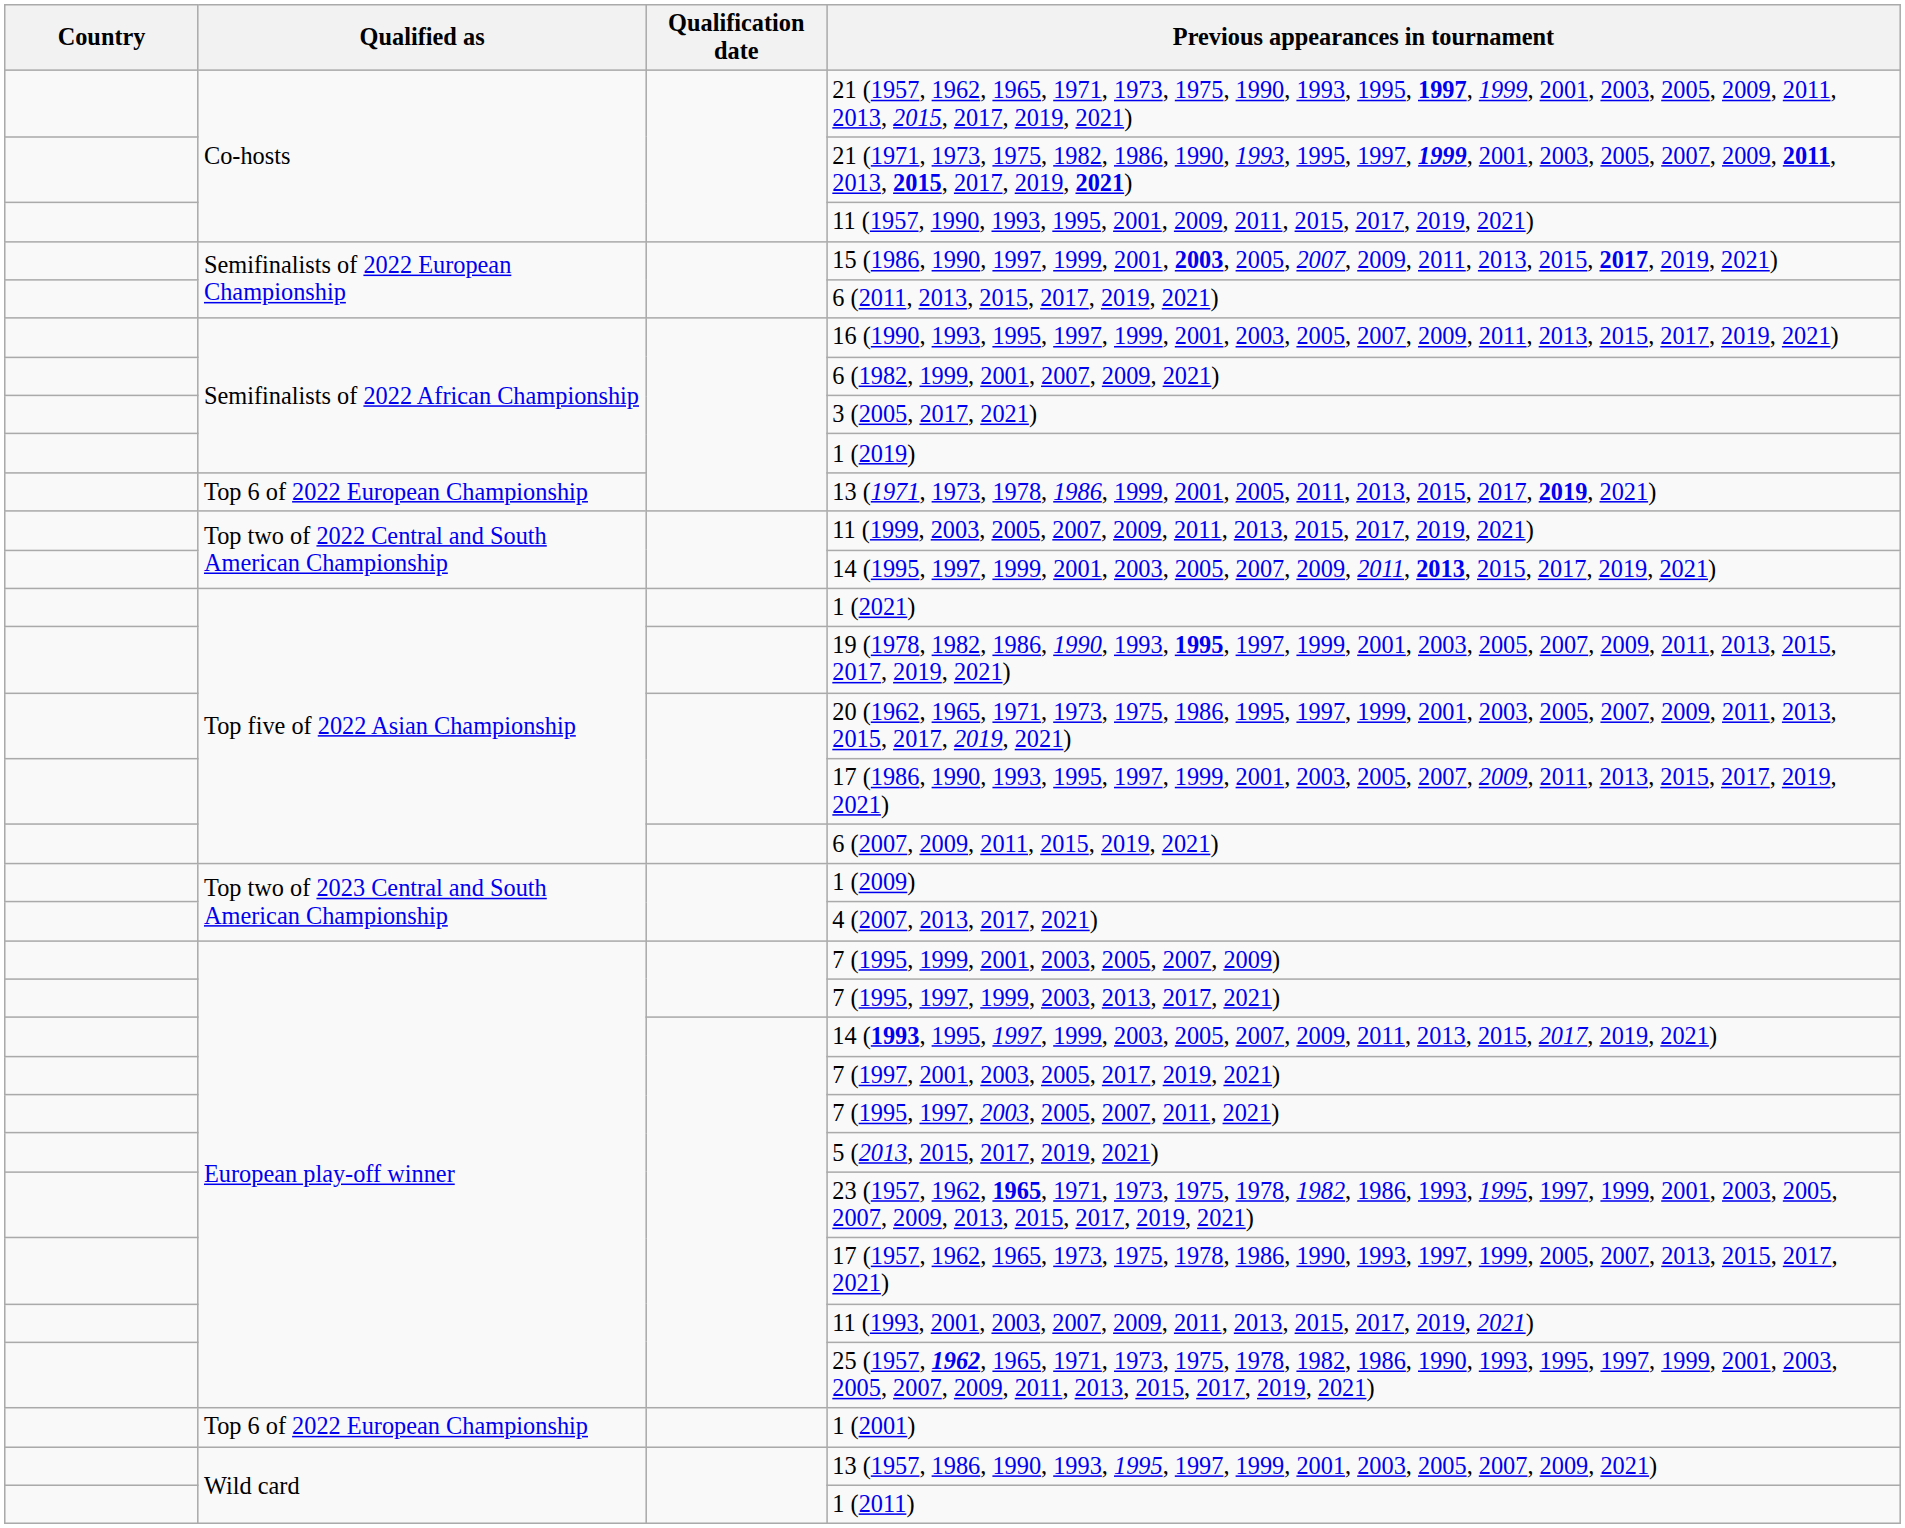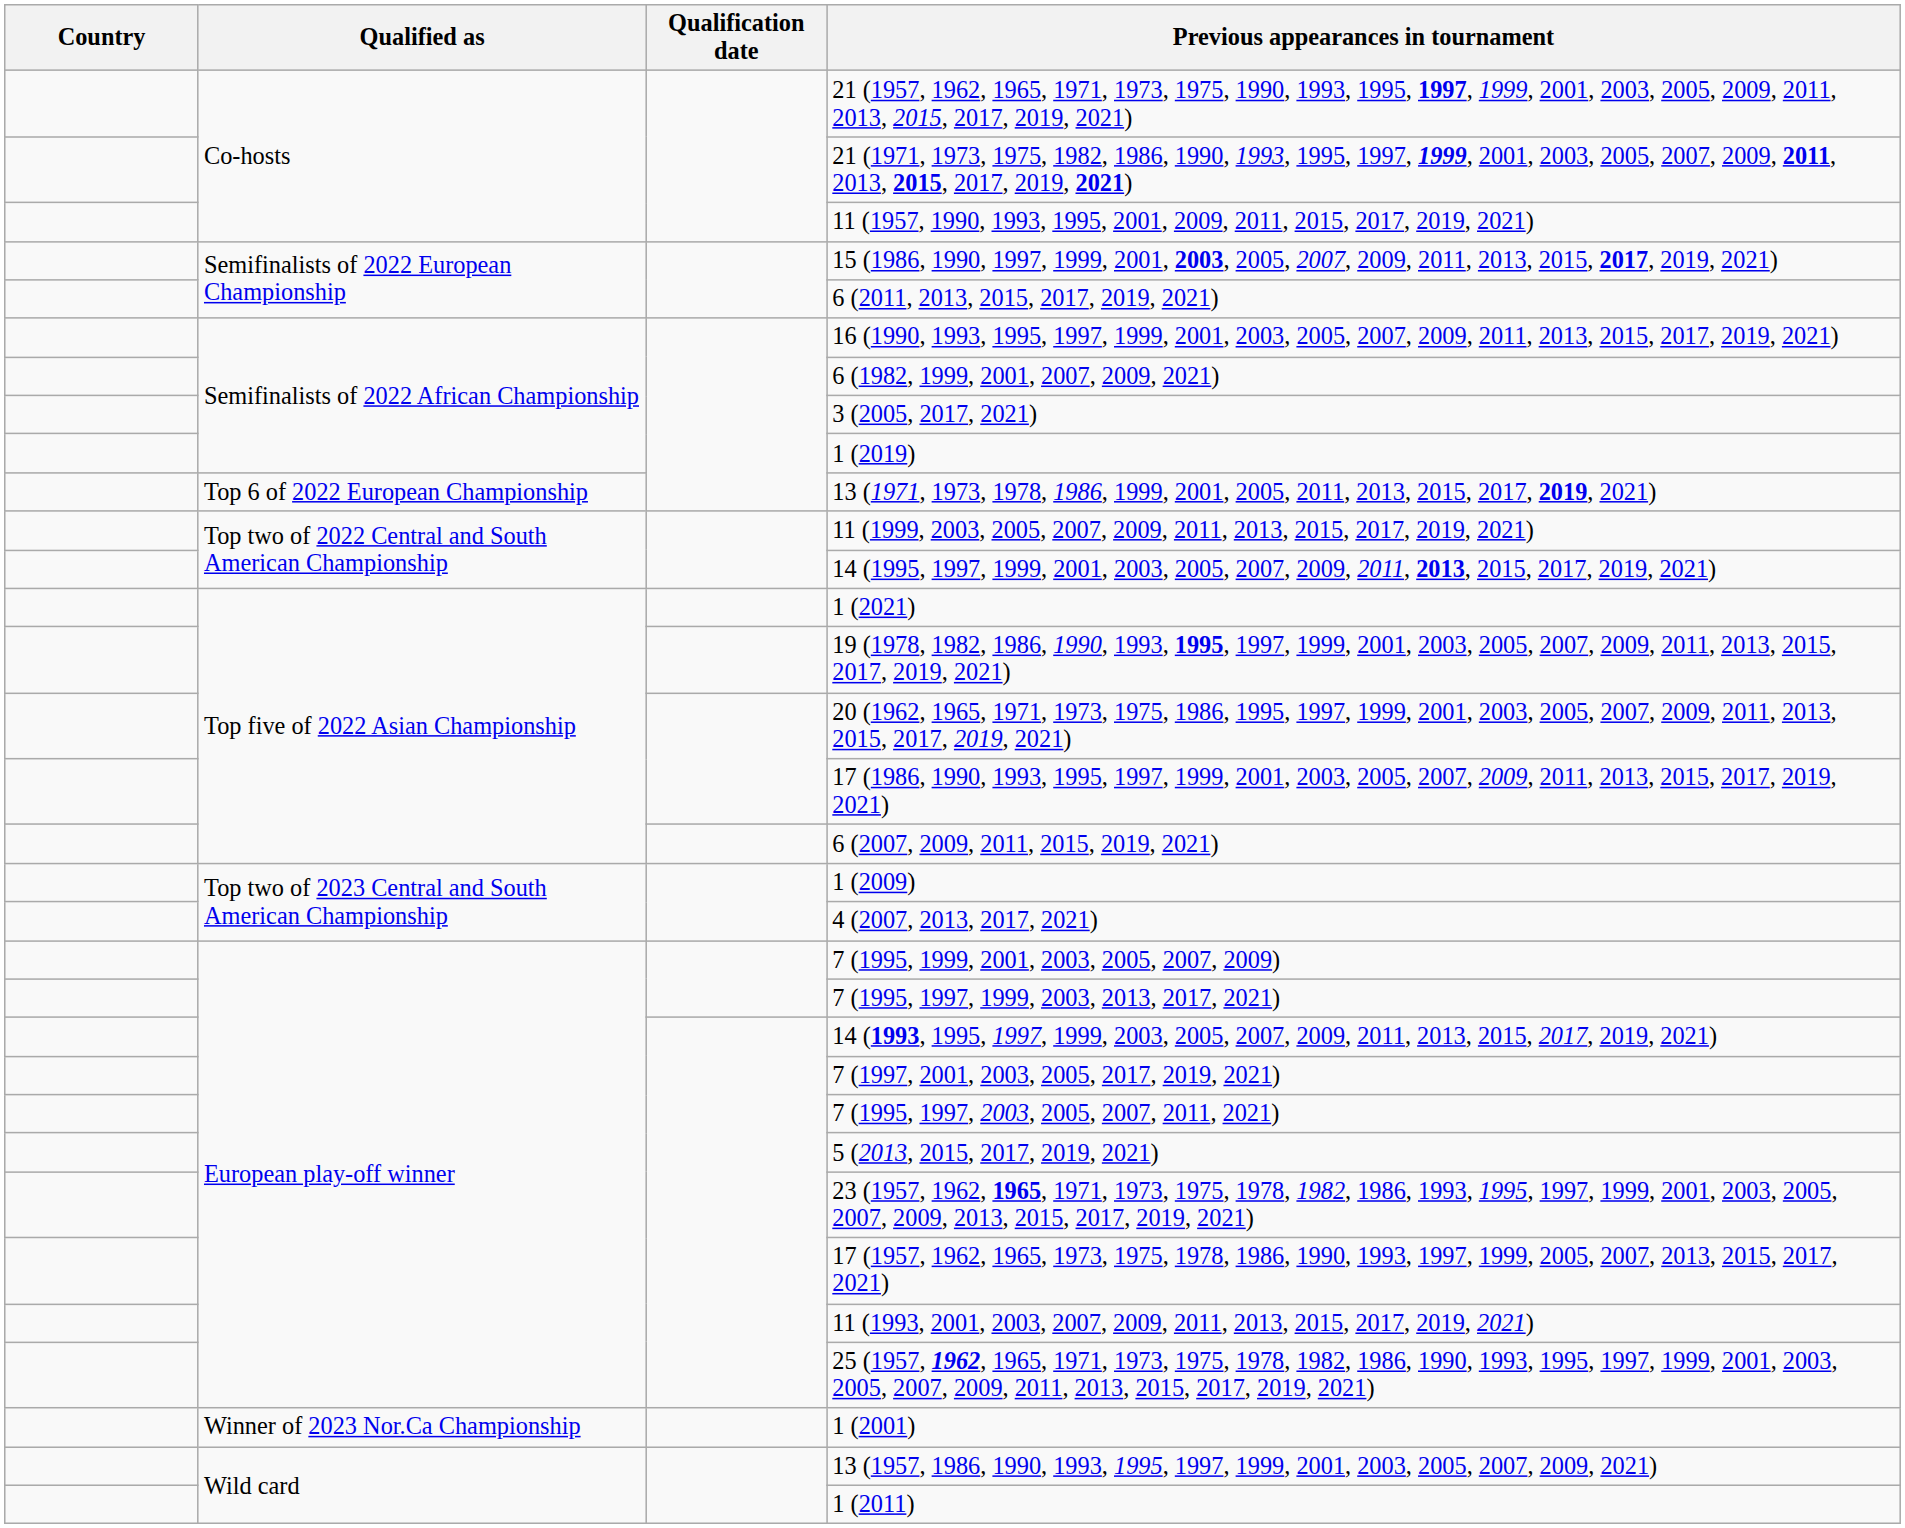 <table class="wikitable sortable">
 <tr>
 <th style="width: 120px;">Country</th>
 <th class="unsortable">Qualified as</th>
 <th>Qualification date</th>
 <th class="unsortable">Previous appearances in tournament</th>
 </tr>
 <tr>
 <td></td>
 <td rowspan="3">Co-hosts</td>
 <td rowspan="3"></td>
 <td>21 (<a href='#'>1957</a>, <a href='#'>1962</a>, <a href='#'>1965</a>, <a href='#'>1971</a>, <a href='#'>1973</a>, <a href='#'>1975</a>, <a href='#'>1990</a>, <a href='#'>1993</a>, <a href='#'>1995</a>, <strong><a href='#'>1997</a></strong>, <em><a href='#'>1999</a></em>, <a href='#'>2001</a>, <a href='#'>2003</a>, <a href='#'>2005</a>, <a href='#'>2009</a>, <a href='#'>2011</a>, <a href='#'>2013</a>, <em><a href='#'>2015</a></em>, <a href='#'>2017</a>, <a href='#'>2019</a>, <a href='#'>2021</a>)</td>
 </tr>
 <tr>
 <td></td>
 <td>21 (<a href='#'>1971</a>, <a href='#'>1973</a>, <a href='#'>1975</a>, <a href='#'>1982</a>, <a href='#'>1986</a>, <a href='#'>1990</a>, <em><a href='#'>1993</a></em>, <a href='#'>1995</a>, <a href='#'>1997</a>, <strong><em><a href='#'>1999</a></em></strong>, <a href='#'>2001</a>, <a href='#'>2003</a>, <a href='#'>2005</a>, <a href='#'>2007</a>, <a href='#'>2009</a>, <strong><a href='#'>2011</a></strong>, <a href='#'>2013</a>, <strong><a href='#'>2015</a></strong>, <a href='#'>2017</a>, <a href='#'>2019</a>, <strong><a href='#'>2021</a></strong>)</td>
 </tr>
 <tr>
 <td></td>
 <td>11 (<a href='#'>1957</a>, <a href='#'>1990</a>, <a href='#'>1993</a>, <a href='#'>1995</a>, <a href='#'>2001</a>, <a href='#'>2009</a>, <a href='#'>2011</a>, <a href='#'>2015</a>, <a href='#'>2017</a>, <a href='#'>2019</a>, <a href='#'>2021</a>)</td>
 </tr>
 <tr>
 <td></td>
 <td rowspan="2">Semifinalists of <a href='#'>2022 European Championship</a></td>
 <td rowspan="2"></td>
 <td>15 (<a href='#'>1986</a>, <a href='#'>1990</a>, <a href='#'>1997</a>, <a href='#'>1999</a>, <a href='#'>2001</a>, <strong><a href='#'>2003</a></strong>, <a href='#'>2005</a>, <em><a href='#'>2007</a></em>, <a href='#'>2009</a>, <a href='#'>2011</a>, <a href='#'>2013</a>, <a href='#'>2015</a>, <strong><a href='#'>2017</a></strong>, <a href='#'>2019</a>, <a href='#'>2021</a>)</td>
 </tr>
 <tr>
 <td></td>
 <td>6 (<a href='#'>2011</a>, <a href='#'>2013</a>, <a href='#'>2015</a>, <a href='#'>2017</a>, <a href='#'>2019</a>, <a href='#'>2021</a>)</td>
 </tr>
 <tr>
 <td></td>
 <td rowspan="4">Semifinalists of <a href='#'>2022 African Championship</a></td>
 <td rowspan="5"></td>
 <td>16 (<a href='#'>1990</a>, <a href='#'>1993</a>, <a href='#'>1995</a>, <a href='#'>1997</a>, <a href='#'>1999</a>, <a href='#'>2001</a>, <a href='#'>2003</a>, <a href='#'>2005</a>, <a href='#'>2007</a>, <a href='#'>2009</a>, <a href='#'>2011</a>, <a href='#'>2013</a>, <a href='#'>2015</a>, <a href='#'>2017</a>, <a href='#'>2019</a>, <a href='#'>2021</a>)</td>
 </tr>
 <tr>
 <td></td>
 <td>6 (<a href='#'>1982</a>, <a href='#'>1999</a>, <a href='#'>2001</a>, <a href='#'>2007</a>, <a href='#'>2009</a>, <a href='#'>2021</a>)</td>
 </tr>
 <tr>
 <td></td>
 <td>3 (<a href='#'>2005</a>, <a href='#'>2017</a>, <a href='#'>2021</a>)</td>
 </tr>
 <tr>
 <td></td>
 <td>1 (<a href='#'>2019</a>)</td>
 </tr>
 <tr>
 <td></td>
 <td>Top 6 of <a href='#'>2022 European Championship</a></td>
 <td>13 (<em><a href='#'>1971</a></em>, <a href='#'>1973</a>, <a href='#'>1978</a>, <em><a href='#'>1986</a></em>, <a href='#'>1999</a>, <a href='#'>2001</a>, <a href='#'>2005</a>, <a href='#'>2011</a>, <a href='#'>2013</a>, <a href='#'>2015</a>, <a href='#'>2017</a>, <strong><a href='#'>2019</a></strong>, <a href='#'>2021</a>)</td>
 </tr>
 <tr>
 <td></td>
 <td rowspan="2">Top two of <a href='#'>2022 Central and South American Championship</a></td>
 <td rowspan="2"></td>
 <td>11 (<a href='#'>1999</a>, <a href='#'>2003</a>, <a href='#'>2005</a>, <a href='#'>2007</a>, <a href='#'>2009</a>, <a href='#'>2011</a>, <a href='#'>2013</a>, <a href='#'>2015</a>, <a href='#'>2017</a>, <a href='#'>2019</a>, <a href='#'>2021</a>)</td>
 </tr>
 <tr>
 <td></td>
 <td>14 (<a href='#'>1995</a>, <a href='#'>1997</a>, <a href='#'>1999</a>, <a href='#'>2001</a>, <a href='#'>2003</a>, <a href='#'>2005</a>, <a href='#'>2007</a>, <a href='#'>2009</a>, <em><a href='#'>2011</a></em>, <strong><a href='#'>2013</a></strong>, <a href='#'>2015</a>, <a href='#'>2017</a>, <a href='#'>2019</a>, <a href='#'>2021</a>)</td>
 </tr>
 <tr>
 <td></td>
 <td rowspan="5">Top five of <a href='#'>2022 Asian Championship</a></td>
 <td></td>
 <td>1 (<a href='#'>2021</a>)</td>
 </tr>
 <tr>
 <td></td>
 <td></td>
 <td>19 (<a href='#'>1978</a>, <a href='#'>1982</a>, <a href='#'>1986</a>, <em><a href='#'>1990</a></em>, <a href='#'>1993</a>, <strong><a href='#'>1995</a></strong>, <a href='#'>1997</a>, <a href='#'>1999</a>, <a href='#'>2001</a>, <a href='#'>2003</a>, <a href='#'>2005</a>, <a href='#'>2007</a>, <a href='#'>2009</a>, <a href='#'>2011</a>, <a href='#'>2013</a>, <a href='#'>2015</a>, <a href='#'>2017</a>, <a href='#'>2019</a>, <a href='#'>2021</a>)</td>
 </tr>
 <tr>
 <td></td>
 <td rowspan="2"></td>
 <td>20 (<a href='#'>1962</a>, <a href='#'>1965</a>, <a href='#'>1971</a>, <a href='#'>1973</a>, <a href='#'>1975</a>, <a href='#'>1986</a>, <a href='#'>1995</a>, <a href='#'>1997</a>, <a href='#'>1999</a>, <a href='#'>2001</a>, <a href='#'>2003</a>, <a href='#'>2005</a>, <a href='#'>2007</a>, <a href='#'>2009</a>, <a href='#'>2011</a>, <a href='#'>2013</a>, <a href='#'>2015</a>, <a href='#'>2017</a>, <em><a href='#'>2019</a></em>, <a href='#'>2021</a>)</td>
 </tr>
 <tr>
 <td></td>
 <td>17 (<a href='#'>1986</a>, <a href='#'>1990</a>, <a href='#'>1993</a>, <a href='#'>1995</a>, <a href='#'>1997</a>, <a href='#'>1999</a>, <a href='#'>2001</a>, <a href='#'>2003</a>, <a href='#'>2005</a>, <a href='#'>2007</a>, <em><a href='#'>2009</a></em>, <a href='#'>2011</a>, <a href='#'>2013</a>, <a href='#'>2015</a>, <a href='#'>2017</a>, <a href='#'>2019</a>, <a href='#'>2021</a>)</td>
 </tr>
 <tr>
 <td></td>
 <td></td>
 <td>6 (<a href='#'>2007</a>, <a href='#'>2009</a>, <a href='#'>2011</a>, <a href='#'>2015</a>, <a href='#'>2019</a>, <a href='#'>2021</a>)</td>
 </tr>
 <tr>
 <td></td>
 <td rowspan="2">Top two of <a href='#'>2023 Central and South American Championship</a></td>
 <td rowspan="2"></td>
 <td>1 (<a href='#'>2009</a>)</td>
 </tr>
 <tr>
 <td></td>
 <td>4 (<a href='#'>2007</a>, <a href='#'>2013</a>, <a href='#'>2017</a>, <a href='#'>2021</a>)</td>
 </tr>
 <tr>
 <td></td>
 <td rowspan="10"><a href='#'>European play-off winner</a></td>
 <td rowspan="2"></td>
 <td>7 (<a href='#'>1995</a>, <a href='#'>1999</a>, <a href='#'>2001</a>, <a href='#'>2003</a>, <a href='#'>2005</a>, <a href='#'>2007</a>, <a href='#'>2009</a>)</td>
 </tr>
 <tr>
 <td></td>
 <td>7 (<a href='#'>1995</a>, <a href='#'>1997</a>, <a href='#'>1999</a>, <a href='#'>2003</a>, <a href='#'>2013</a>, <a href='#'>2017</a>, <a href='#'>2021</a>)</td>
 </tr>
 <tr>
 <td></td>
 <td rowspan="8"></td>
 <td>14 (<strong><a href='#'>1993</a></strong>, <a href='#'>1995</a>, <em><a href='#'>1997</a></em>, <a href='#'>1999</a>, <a href='#'>2003</a>, <a href='#'>2005</a>, <a href='#'>2007</a>, <a href='#'>2009</a>, <a href='#'>2011</a>, <a href='#'>2013</a>, <a href='#'>2015</a>, <em><a href='#'>2017</a></em>, <a href='#'>2019</a>, <a href='#'>2021</a>)</td>
 </tr>
 <tr>
 <td></td>
 <td>7 (<a href='#'>1997</a>, <a href='#'>2001</a>, <a href='#'>2003</a>, <a href='#'>2005</a>, <a href='#'>2017</a>, <a href='#'>2019</a>, <a href='#'>2021</a>)</td>
 </tr>
 <tr>
 <td></td>
 <td>7 (<a href='#'>1995</a>, <a href='#'>1997</a>, <em><a href='#'>2003</a></em>, <a href='#'>2005</a>, <a href='#'>2007</a>, <a href='#'>2011</a>, <a href='#'>2021</a>)</td>
 </tr>
 <tr>
 <td></td>
 <td>5 (<em><a href='#'>2013</a></em>, <a href='#'>2015</a>, <a href='#'>2017</a>, <a href='#'>2019</a>, <a href='#'>2021</a>)</td>
 </tr>
 <tr>
 <td></td>
 <td>23 (<a href='#'>1957</a>, <a href='#'>1962</a>, <strong><a href='#'>1965</a></strong>, <a href='#'>1971</a>, <a href='#'>1973</a>, <a href='#'>1975</a>, <a href='#'>1978</a>, <em><a href='#'>1982</a></em>, <a href='#'>1986</a>, <a href='#'>1993</a>, <em><a href='#'>1995</a></em>, <a href='#'>1997</a>, <a href='#'>1999</a>, <a href='#'>2001</a>, <a href='#'>2003</a>, <a href='#'>2005</a>, <a href='#'>2007</a>, <a href='#'>2009</a>, <a href='#'>2013</a>, <a href='#'>2015</a>, <a href='#'>2017</a>, <a href='#'>2019</a>, <a href='#'>2021</a>)</td>
 </tr>
 <tr>
 <td></td>
 <td>17 (<a href='#'>1957</a>, <a href='#'>1962</a>, <a href='#'>1965</a>, <a href='#'>1973</a>, <a href='#'>1975</a>, <a href='#'>1978</a>, <a href='#'>1986</a>, <a href='#'>1990</a>, <a href='#'>1993</a>, <a href='#'>1997</a>, <a href='#'>1999</a>, <a href='#'>2005</a>, <a href='#'>2007</a>, <a href='#'>2013</a>, <a href='#'>2015</a>, <a href='#'>2017</a>, <a href='#'>2021</a>)</td>
 </tr>
 <tr>
 <td></td>
 <td>11 (<a href='#'>1993</a>, <a href='#'>2001</a>, <a href='#'>2003</a>, <a href='#'>2007</a>, <a href='#'>2009</a>, <a href='#'>2011</a>, <a href='#'>2013</a>, <a href='#'>2015</a>, <a href='#'>2017</a>, <a href='#'>2019</a>, <em><a href='#'>2021</a></em>)</td>
 </tr>
 <tr>
 <td></td>
 <td>25 (<a href='#'>1957</a>, <strong><em><a href='#'>1962</a></em></strong>, <a href='#'>1965</a>, <a href='#'>1971</a>, <a href='#'>1973</a>, <a href='#'>1975</a>, <a href='#'>1978</a>, <a href='#'>1982</a>, <a href='#'>1986</a>, <a href='#'>1990</a>, <a href='#'>1993</a>, <a href='#'>1995</a>, <a href='#'>1997</a>, <a href='#'>1999</a>, <a href='#'>2001</a>, <a href='#'>2003</a>, <a href='#'>2005</a>, <a href='#'>2007</a>, <a href='#'>2009</a>, <a href='#'>2011</a>, <a href='#'>2013</a>, <a href='#'>2015</a>, <a href='#'>2017</a>, <a href='#'>2019</a>, <a href='#'>2021</a>)</td>
 </tr>
 <tr>
 <td></td>
-<td>Top 6 of <a href='#'>2022 European Championship</a></td>
+<td>Winner of <a href='#'>2023 Nor.Ca Championship</a></td>
 <td></td>
 <td>1 (<a href='#'>2001</a>)</td>
 </tr>
 <tr>
 <td></td>
 <td rowspan="2">Wild card</td>
 <td rowspan="2"></td>
 <td>13 (<a href='#'>1957</a>, <a href='#'>1986</a>, <a href='#'>1990</a>, <a href='#'>1993</a>, <em><a href='#'>1995</a></em>, <a href='#'>1997</a>, <a href='#'>1999</a>, <a href='#'>2001</a>, <a href='#'>2003</a>, <a href='#'>2005</a>, <a href='#'>2007</a>, <a href='#'>2009</a>, <a href='#'>2021</a>)</td>
 </tr>
 <tr>
 <td></td>
 <td>1 (<a href='#'>2011</a>)</td>
 </tr>
 </table>
